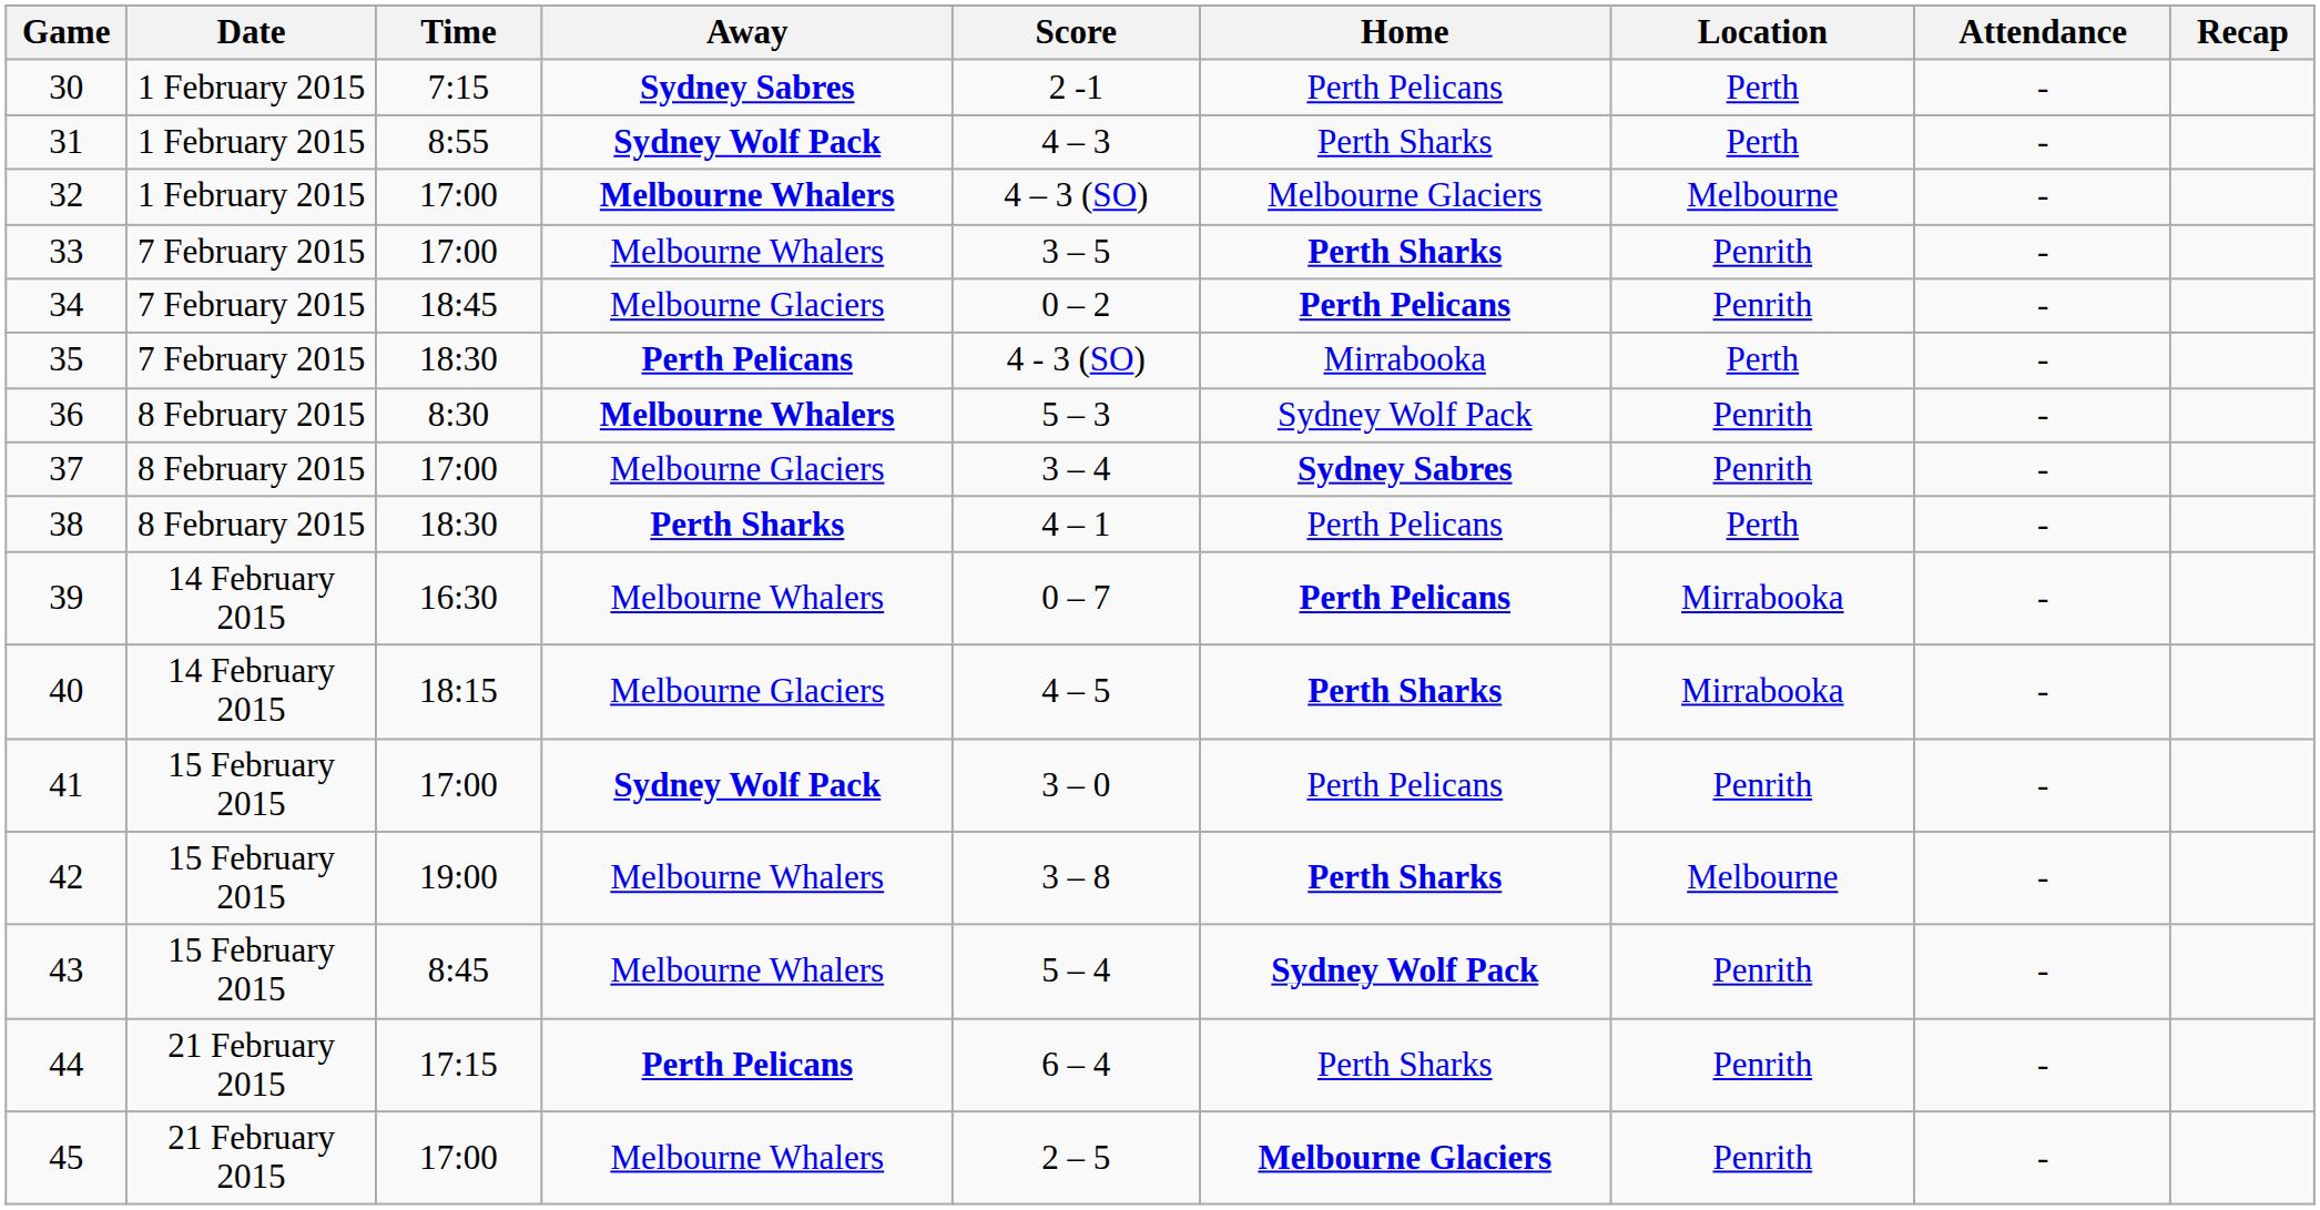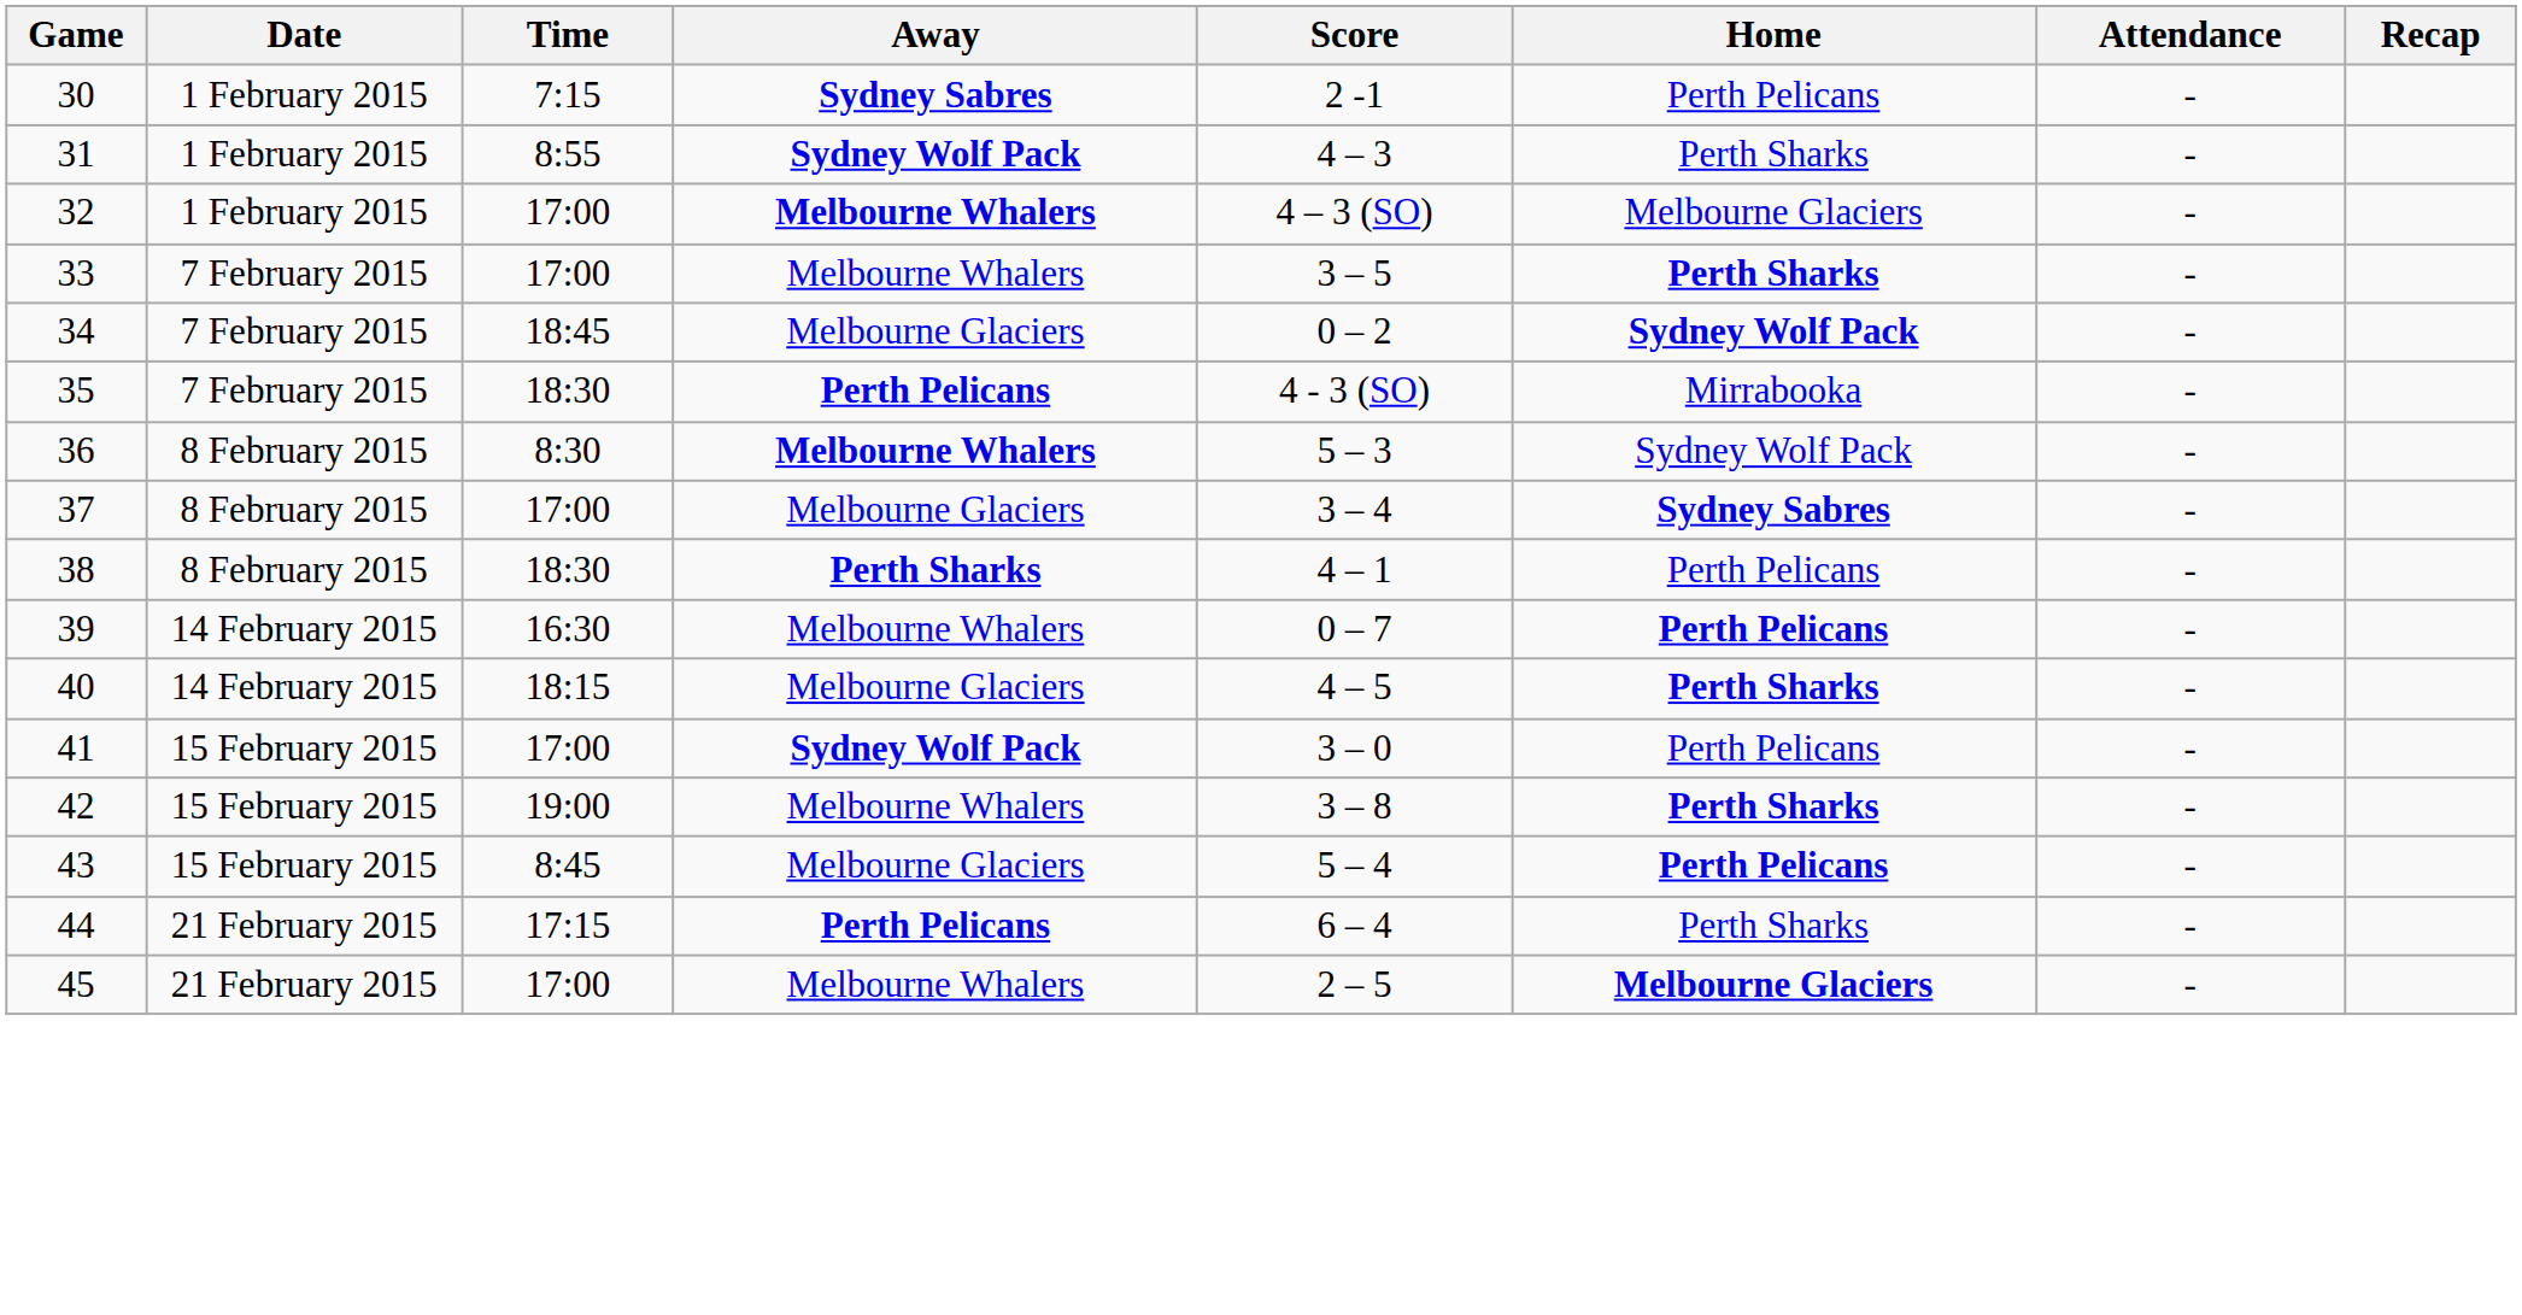 <table class="wikitable" width="85%" style="margin: 1em auto 1em auto">
 <tr>
 <th width="1%">Game</th>
 <th width="6%">Date</th>
 <th width="4%">Time</th>
 <th width="10%">Away</th>
 <th width="6%">Score</th>
 <th width="10%">Home</th>
-<th width="7%">Location</th>
 <th width="4%">Attendance</th>
 <th width="2%">Recap</th>
 </tr>
 <tr align="center">
 <td>30</td>
 <td>1 February 2015</td>
 <td>7:15</td>
 <td><strong><a href='#'>Sydney Sabres</a></strong></td>
 <td>2 -1</td>
 <td><a href='#'>Perth Pelicans</a></td>
-<td><a href='#'>Perth</a></td>
 <td>-</td>
 <td></td>
 </tr>
 <tr align="center">
 <td>31</td>
 <td>1 February 2015</td>
 <td>8:55</td>
 <td><strong><a href='#'>Sydney Wolf Pack</a></strong></td>
 <td>4 – 3</td>
 <td><a href='#'>Perth Sharks</a></td>
-<td><a href='#'>Perth</a></td>
 <td>-</td>
 <td></td>
 </tr>
 <tr align="center">
 <td>32</td>
 <td>1 February 2015</td>
 <td>17:00</td>
 <td><strong><a href='#'>Melbourne Whalers</a></strong></td>
 <td>4 – 3 (<a href='#'>SO</a>)</td>
 <td><a href='#'>Melbourne Glaciers</a></td>
-<td><a href='#'>Melbourne</a></td>
 <td>-</td>
 <td></td>
 </tr>
 <tr align="center">
 <td>33</td>
 <td>7 February 2015</td>
 <td>17:00</td>
 <td><a href='#'>Melbourne Whalers</a></td>
 <td>3 – 5</td>
 <td><strong><a href='#'>Perth Sharks</a></strong></td>
-<td><a href='#'>Penrith</a></td>
 <td>-</td>
 <td></td>
 </tr>
 <tr align="center">
 <td>34</td>
 <td>7 February 2015</td>
 <td>18:45</td>
 <td><a href='#'>Melbourne Glaciers</a></td>
 <td>0 – 2</td>
-<td><strong><a href='#'>Perth Pelicans</a></strong></td>
-<td><a href='#'>Penrith</a></td>
+<td><strong><a href='#'>Sydney Wolf Pack</a></strong></td>
 <td>-</td>
 <td></td>
 </tr>
 <tr align="center">
 <td>35</td>
 <td>7 February 2015</td>
 <td>18:30</td>
 <td><strong><a href='#'>Perth Pelicans</a></strong></td>
 <td>4 - 3  (<a href='#'>SO</a>)</td>
 <td><a href='#'>Mirrabooka</a></td>
-<td><a href='#'>Perth</a></td>
 <td>-</td>
 <td></td>
 </tr>
 <tr align="center">
 <td>36</td>
 <td>8 February 2015</td>
 <td>8:30</td>
 <td><strong><a href='#'>Melbourne Whalers</a></strong></td>
 <td>5 – 3</td>
 <td><a href='#'>Sydney Wolf Pack</a></td>
-<td><a href='#'>Penrith</a></td>
 <td>-</td>
 <td></td>
 </tr>
 <tr align="center">
 <td>37</td>
 <td>8 February 2015</td>
 <td>17:00</td>
 <td><a href='#'>Melbourne Glaciers</a></td>
 <td>3 – 4</td>
 <td><strong><a href='#'>Sydney Sabres</a></strong></td>
-<td><a href='#'>Penrith</a></td>
 <td>-</td>
 <td></td>
 </tr>
 <tr align="center">
 <td>38</td>
 <td>8 February 2015</td>
 <td>18:30</td>
 <td><strong><a href='#'>Perth Sharks</a></strong></td>
 <td>4 – 1</td>
 <td><a href='#'>Perth Pelicans</a></td>
-<td><a href='#'>Perth</a></td>
 <td>-</td>
 <td></td>
 </tr>
 <tr align="center">
 <td>39</td>
 <td>14 February 2015</td>
 <td>16:30</td>
 <td><a href='#'>Melbourne Whalers</a></td>
 <td>0 – 7</td>
 <td><strong><a href='#'>Perth Pelicans</a></strong></td>
-<td><a href='#'>Mirrabooka</a></td>
 <td>-</td>
 <td></td>
 </tr>
 <tr align="center">
 <td>40</td>
 <td>14 February 2015</td>
 <td>18:15</td>
 <td><a href='#'>Melbourne Glaciers</a></td>
 <td>4 – 5</td>
 <td><strong><a href='#'>Perth Sharks</a></strong></td>
-<td><a href='#'>Mirrabooka</a></td>
 <td>-</td>
 <td></td>
 </tr>
 <tr align="center">
 <td>41</td>
 <td>15 February 2015</td>
 <td>17:00</td>
 <td><strong><a href='#'>Sydney Wolf Pack</a></strong></td>
 <td>3 – 0</td>
 <td><a href='#'>Perth Pelicans</a></td>
-<td><a href='#'>Penrith</a></td>
 <td>-</td>
 <td></td>
 </tr>
 <tr align="center">
 <td>42</td>
 <td>15 February 2015</td>
 <td>19:00</td>
 <td><a href='#'>Melbourne Whalers</a></td>
 <td>3 – 8</td>
 <td><strong><a href='#'>Perth Sharks</a></strong></td>
-<td><a href='#'>Melbourne</a></td>
 <td>-</td>
 <td></td>
 </tr>
 <tr align="center">
 <td>43</td>
 <td>15 February 2015</td>
 <td>8:45</td>
-<td><a href='#'>Melbourne Whalers</a></td>
+<td><a href='#'>Melbourne Glaciers</a></td>
 <td>5 – 4</td>
-<td><strong><a href='#'>Sydney Wolf Pack</a></strong></td>
-<td><a href='#'>Penrith</a></td>
+<td><strong><a href='#'>Perth Pelicans</a></strong></td>
 <td>-</td>
 <td></td>
 </tr>
 <tr align="center">
 <td>44</td>
 <td>21 February 2015</td>
 <td>17:15</td>
 <td><strong><a href='#'>Perth Pelicans</a></strong></td>
 <td>6 – 4</td>
 <td><a href='#'>Perth Sharks</a></td>
-<td><a href='#'>Penrith</a></td>
 <td>-</td>
 <td></td>
 </tr>
 <tr align="center">
 <td>45</td>
 <td>21 February 2015</td>
 <td>17:00</td>
 <td><a href='#'>Melbourne Whalers</a></td>
 <td>2 – 5</td>
 <td><strong><a href='#'>Melbourne Glaciers</a></strong></td>
-<td><a href='#'>Penrith</a></td>
 <td>-</td>
 <td></td>
 </tr>
 </table>
